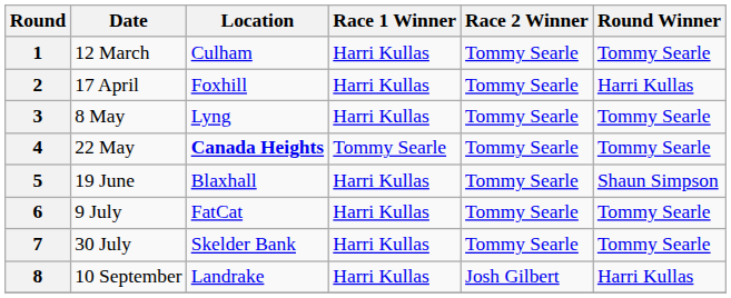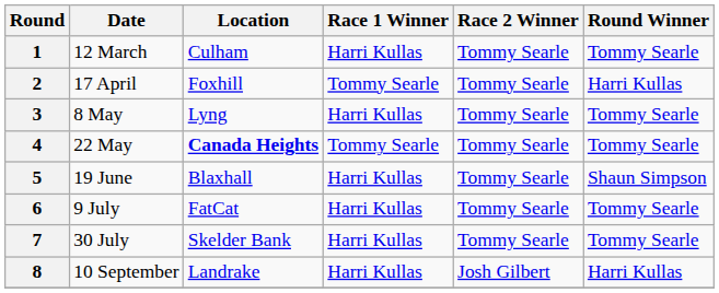 <table class="wikitable" style="font-size: 85%;">
 <tr>
 <th>Round</th>
 <th>Date</th>
 <th>Location</th>
 <th>Race 1 Winner</th>
 <th>Race 2 Winner</th>
 <th>Round Winner</th>
 </tr>
 <tr>
 <th>1</th>
 <td>12 March</td>
 <td><a href='#'>Culham</a></td>
 <td> <a href='#'>Harri Kullas</a></td>
 <td> <a href='#'>Tommy Searle</a></td>
 <td> <a href='#'>Tommy Searle</a></td>
 </tr>
 <tr>
 <th>2</th>
 <td>17 April</td>
 <td><a href='#'>Foxhill</a></td>
-<td> <a href='#'>Harri Kullas</a></td>
+<td> <a href='#'>Tommy Searle</a></td>
 <td> <a href='#'>Tommy Searle</a></td>
 <td> <a href='#'>Harri Kullas</a></td>
 </tr>
 <tr>
 <th>3</th>
 <td>8 May</td>
 <td><a href='#'>Lyng</a></td>
 <td> <a href='#'>Harri Kullas</a></td>
 <td> <a href='#'>Tommy Searle</a></td>
 <td> <a href='#'>Tommy Searle</a></td>
 </tr>
 <tr>
 <th>4</th>
 <td>22 May</td>
 <td><strong><a href='#'>Canada Heights</a></strong></td>
 <td> <a href='#'>Tommy Searle</a></td>
 <td> <a href='#'>Tommy Searle</a></td>
 <td> <a href='#'>Tommy Searle</a></td>
 </tr>
 <tr>
 <th>5</th>
 <td>19 June</td>
 <td><a href='#'>Blaxhall</a></td>
 <td> <a href='#'>Harri Kullas</a></td>
 <td> <a href='#'>Tommy Searle</a></td>
 <td> <a href='#'>Shaun Simpson</a></td>
 </tr>
 <tr>
 <th>6</th>
 <td>9 July</td>
 <td><a href='#'>FatCat</a></td>
 <td> <a href='#'>Harri Kullas</a></td>
 <td> <a href='#'>Tommy Searle</a></td>
 <td> <a href='#'>Tommy Searle</a></td>
 </tr>
 <tr>
 <th>7</th>
 <td>30 July</td>
 <td><a href='#'>Skelder Bank</a></td>
 <td> <a href='#'>Harri Kullas</a></td>
 <td> <a href='#'>Tommy Searle</a></td>
 <td> <a href='#'>Tommy Searle</a></td>
 </tr>
 <tr>
 <th>8</th>
 <td>10 September</td>
 <td><a href='#'>Landrake</a></td>
 <td> <a href='#'>Harri Kullas</a></td>
 <td> <a href='#'>Josh Gilbert</a></td>
 <td> <a href='#'>Harri Kullas</a></td>
 </tr>
 <tr>
 </tr>
 </table>
